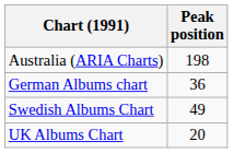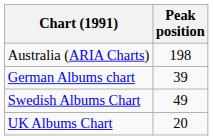 <table class="wikitable sortable">
 <tr>
 <th>Chart (1991)</th>
 <th>Peak<br>position</th>
 </tr>
 <tr>
 <td>Australia (<a href='#'>ARIA Charts</a>)</td>
 <td style="text-align:center;">198</td>
 </tr>
 <tr>
 <td><a href='#'>German Albums chart</a></td>
-<td style="text-align:center;">36</td>
+<td style="text-align:center;">39</td>
 </tr>
 <tr>
 <td><a href='#'>Swedish Albums Chart</a></td>
 <td style="text-align:center;">49</td>
 </tr>
 <tr>
 <td><a href='#'>UK Albums Chart</a></td>
 <td style="text-align:center;">20</td>
 </tr>
 </table>
